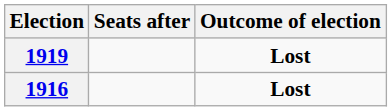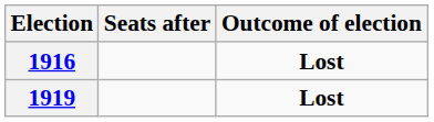 <table class="sortable wikitable" style="text-align:center">
 <tr>
 <th>Election</th>
 <th>Seats after</th>
 <th>Outcome of election</th>
 </tr>
 <tr>
+<th><a href='#'>1916</a></th>
+<td></td>
+<td><strong>Lost</strong></td>
+</tr>
+<tr>
 <th><a href='#'>1919</a></th>
 <td></td>
 <td><strong>Lost</strong></td>
 </tr>
-<tr>
-<th><a href='#'>1916</a></th>
-<td></td>
-<td><strong>Lost</strong></td>
-</tr>
 </table>
